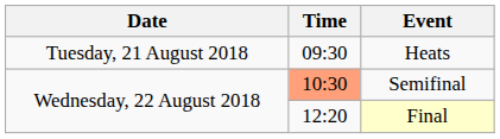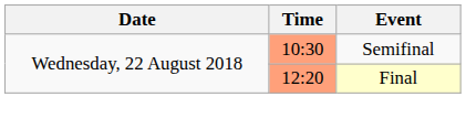 <table class = "wikitable" style="text-align:center;">
 <tr>
 <th width=220>Date</th>
 <th width=50>Time</th>
 <th width=100>Event</th>
 </tr>
 <tr>
-<td>Tuesday, 21 August 2018</td>
-<td>09:30</td>
-<td>Heats</td>
-</tr>
-<tr>
 <td rowspan="2">Wednesday, 22 August 2018</td>
 <td style="background: lightsalmon;">10:30</td>
 <td>Semifinal</td>
 </tr>
 <tr>
-<td>12:20</td>
+<td style="background: lightsalmon;">12:20</td>
 <td bgcolor=ffffcc>Final</td>
 </tr>
 </table>
